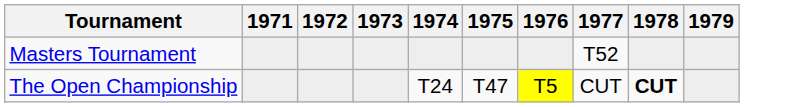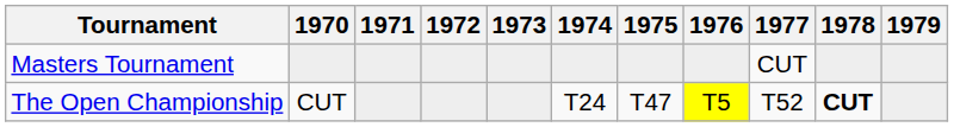 <table class="wikitable" style="font-size:95%;text-align:center;">
 <tr>
 <th>Tournament</th>
+<th>1970</th>
 <th>1971</th>
 <th>1972</th>
 <th>1973</th>
 <th>1974</th>
 <th>1975</th>
 <th>1976</th>
 <th>1977</th>
 <th>1978</th>
 <th>1979</th>
 </tr>
 <tr>
 <td align=left><a href='#'>Masters Tournament</a></td>
 <td style="background:#eeeeee;"></td>
 <td style="background:#eeeeee;"></td>
 <td style="background:#eeeeee;"></td>
 <td style="background:#eeeeee;"></td>
 <td style="background:#eeeeee;"></td>
 <td style="background:#eeeeee;"></td>
-<td>T52</td>
+<td style="background:#eeeeee;"></td>
+<td>CUT</td>
 <td style="background:#eeeeee;"></td>
 <td style="background:#eeeeee;"></td>
 </tr>
 <tr>
 <td align=left><a href='#'>The Open Championship</a></td>
+<td>CUT</td>
 <td style="background:#eeeeee;"></td>
 <td style="background:#eeeeee;"></td>
 <td style="background:#eeeeee;"></td>
 <td>T24</td>
 <td>T47</td>
 <td style="background:yellow;">T5</td>
-<td>CUT</td>
+<td>T52</td>
 <td><strong>CUT</strong></td>
 <td style="background:#eeeeee;"></td>
 </tr>
 </table>
